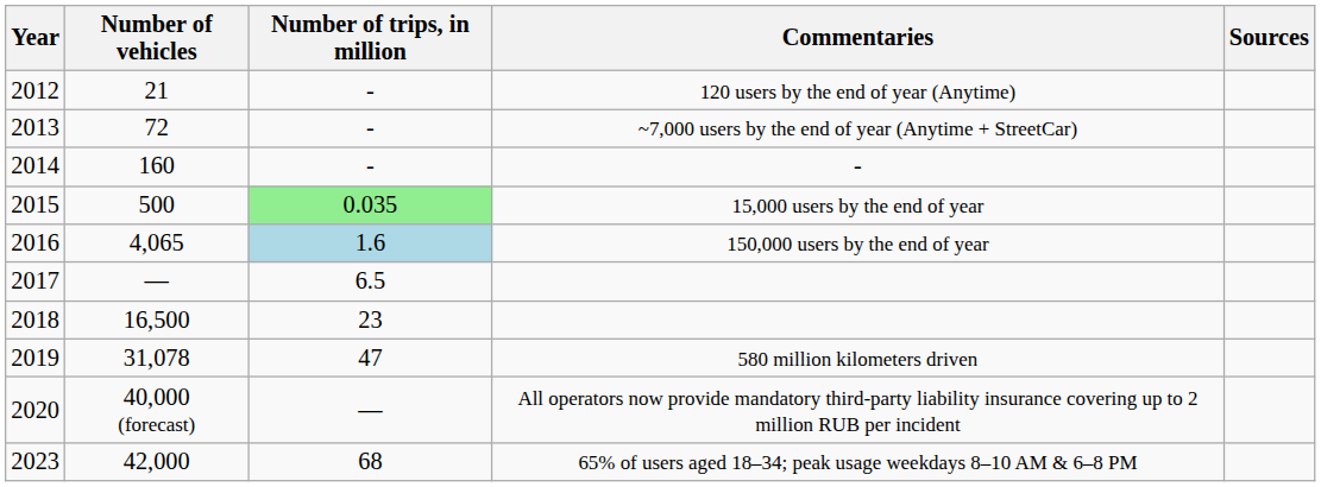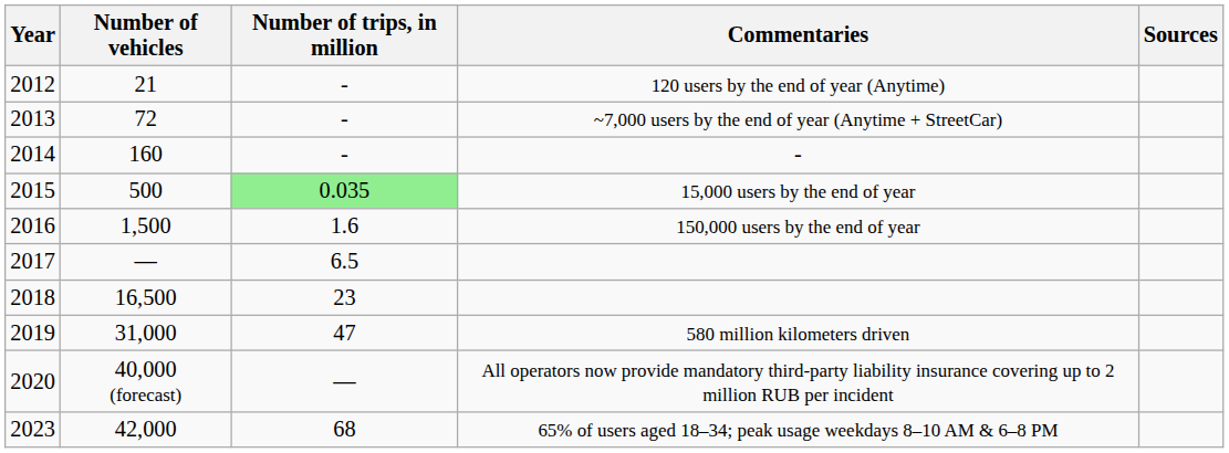 <table class="wikitable" style="text-align: center">
 <tr>
 <th>Year</th>
 <th>Number of vehicles</th>
 <th>Number of trips, in million</th>
 <th>Commentaries</th>
 <th>Sources</th>
 </tr>
 <tr>
 <td>2012</td>
 <td>21</td>
 <td>-</td>
 <td><small>120 users by the end of year (Anytime)</small></td>
 <td></td>
 </tr>
 <tr>
 <td>2013</td>
 <td>72</td>
 <td>-</td>
 <td><small>~7,000 users by the end of year (Anytime + StreetCar)</small></td>
 <td></td>
 </tr>
 <tr>
 <td>2014</td>
 <td>160</td>
 <td>-</td>
 <td>-</td>
 <td></td>
 </tr>
 <tr>
 <td>2015</td>
 <td>500</td>
 <td style="background: lightgreen;">0.035</td>
 <td><small>15,000 users by the end of year</small></td>
 <td></td>
 </tr>
 <tr>
 <td>2016</td>
-<td>4,065</td>
-<td style="background: lightblue;">1.6</td>
+<td>1,500</td>
+<td>1.6</td>
 <td><small>150,000 users by the end of year</small></td>
 <td></td>
 </tr>
 <tr>
 <td>2017</td>
 <td>—</td>
 <td>6.5</td>
 <td></td>
 <td></td>
 </tr>
 <tr>
 <td>2018</td>
 <td>16,500</td>
 <td>23</td>
 <td></td>
 <td></td>
 </tr>
 <tr>
 <td>2019</td>
-<td>31,078</td>
+<td>31,000</td>
 <td>47</td>
 <td><small>580 million kilometers driven</small></td>
 <td></td>
 </tr>
 <tr>
 <td>2020</td>
 <td>40,000<br><small>(forecast)</small></td>
 <td>—</td>
 <td><small>All operators now provide mandatory third-party liability insurance covering up to 2 million RUB per incident</small></td>
 <td></td>
 </tr>
 <tr>
 <td>2023</td>
 <td>42,000</td>
 <td>68</td>
 <td><small>65% of users aged 18–34; peak usage weekdays 8–10 AM & 6–8 PM</small></td>
 <td></td>
 </tr>
 </table>
